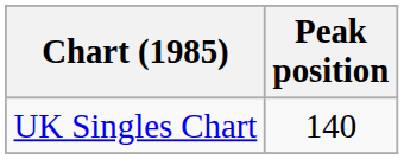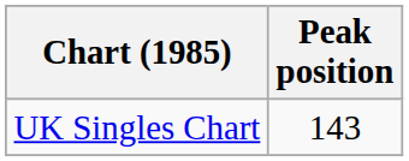 <table class="wikitable sortable">
 <tr>
 <th>Chart (1985)</th>
 <th>Peak<br>position</th>
 </tr>
 <tr>
 <td><a href='#'>UK Singles Chart</a></td>
-<td style="text-align:center;">140</td>
+<td style="text-align:center;">143</td>
 </tr>
 </table>
